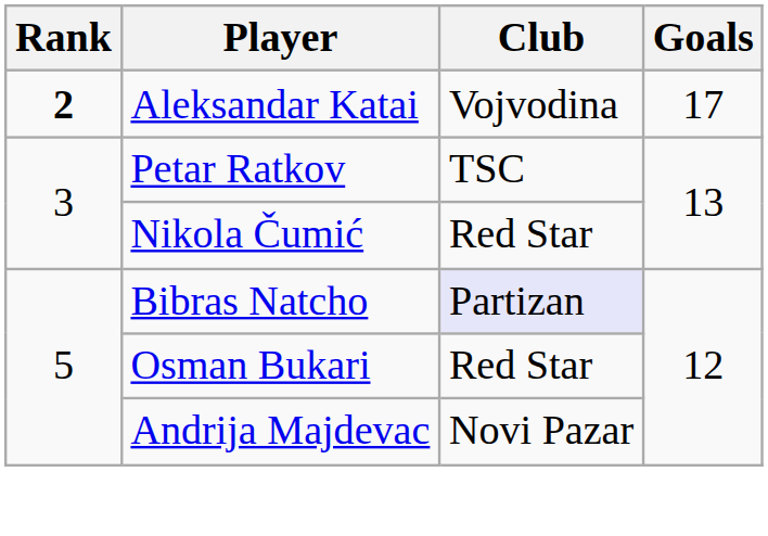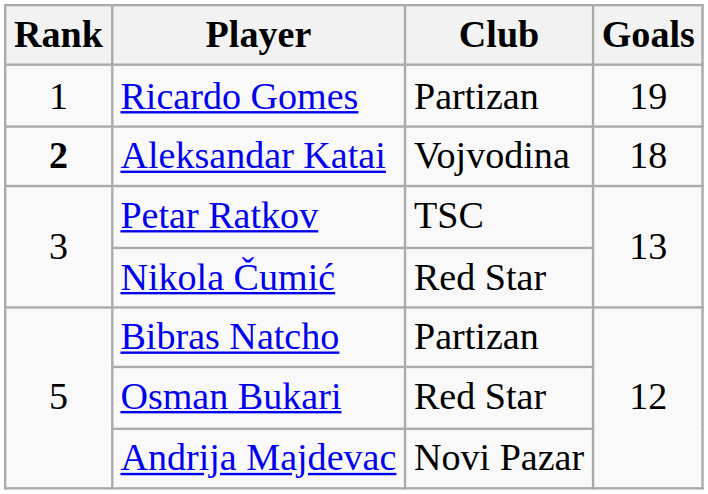 <table class="wikitable">
 <tr>
 <th>Rank</th>
 <th>Player</th>
 <th>Club</th>
 <th align=center>Goals</th>
 </tr>
 <tr>
+<td style="text-align:center">1</td>
+<td>  <a href='#'>Ricardo Gomes</a></td>
+<td>Partizan</td>
+<td style="text-align:center">19</td>
+</tr>
+<tr>
 <td style="text-align:center"><strong>2</strong></td>
 <td> <a href='#'>Aleksandar Katai</a></td>
 <td>Vojvodina</td>
-<td style="text-align:center">17</td>
+<td style="text-align:center">18</td>
 </tr>
 <tr>
 <td style="text-align:center" rowspan=2>3</td>
 <td> <a href='#'>Petar Ratkov</a></td>
 <td>TSC</td>
 <td style="text-align:center" rowspan=2>13</td>
 </tr>
 <tr>
 <td> <a href='#'>Nikola Čumić</a></td>
 <td>Red Star</td>
 </tr>
 <tr>
 <td style="text-align:center" rowspan=3>5</td>
 <td> <a href='#'>Bibras Natcho</a></td>
-<td style="background: lavender;">Partizan</td>
+<td>Partizan</td>
 <td style="text-align:center" rowspan=3>12</td>
 </tr>
 <tr>
 <td> <a href='#'>Osman Bukari</a></td>
 <td>Red Star</td>
 </tr>
 <tr>
 <td> <a href='#'>Andrija Majdevac</a></td>
 <td>Novi Pazar</td>
 </tr>
 </table>
